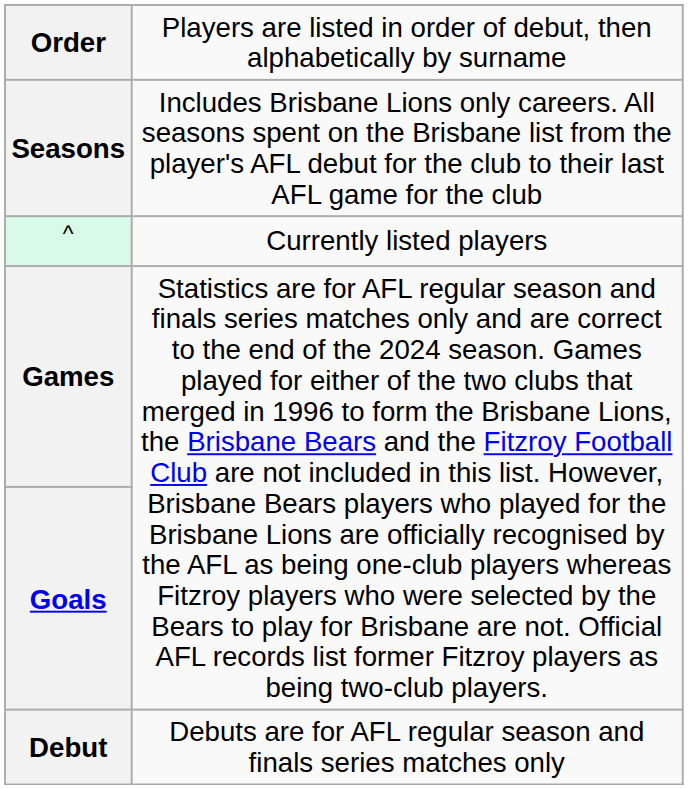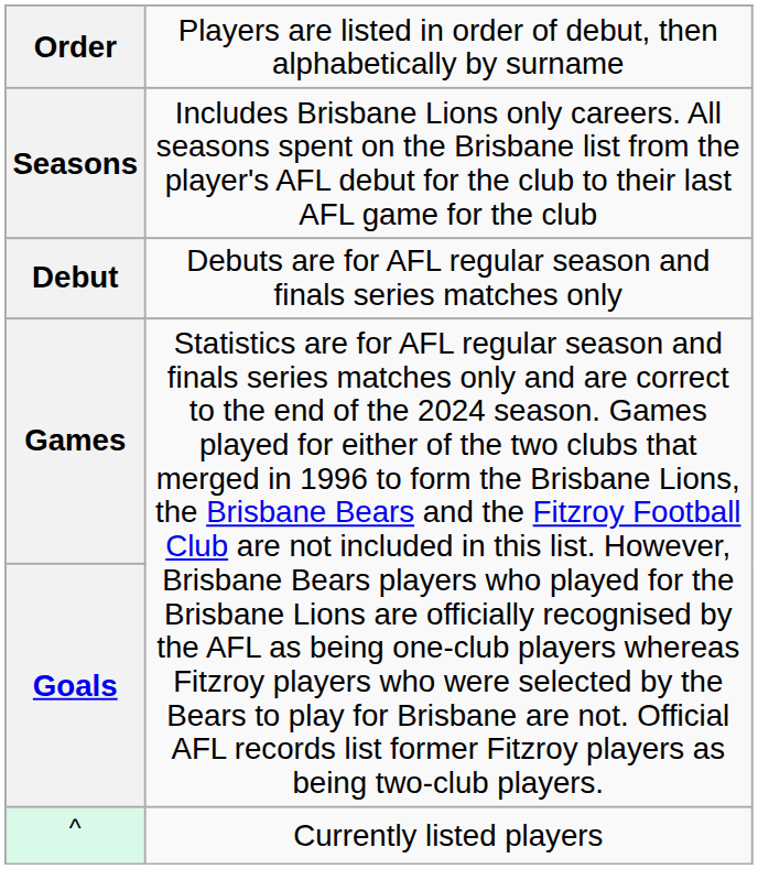 <table class="wikitable plainrowheaders"  style="font-size:90%; text-align:center; width:40%;">
 <tr>
 <th scope="row" style="text-align:center;">Order</th>
 <td>Players are listed in order of debut, then alphabetically by surname</td>
 </tr>
 <tr>
 <th scope="row" style="text-align:center;">Seasons</th>
 <td>Includes Brisbane Lions only careers. All seasons spent on the Brisbane list from the player's AFL debut for the club to their last AFL game for the club</td>
 </tr>
 <tr>
-<td scope="row" style="text-align:center; background:#D9F9E9;"><sup>^</sup></td>
-<td>Currently listed players</td>
+<th scope="row" style="text-align:center;">Debut</th>
+<td>Debuts are for AFL regular season and finals series matches only</td>
 </tr>
 <tr>
 <th scope="row" style="text-align:center;">Games</th>
 <td rowspan="2">Statistics are for AFL regular season and finals series matches only and are correct to the end of the 2024 season. Games played for either of the two clubs that merged in 1996 to form the Brisbane Lions, the <a href='#'>Brisbane Bears</a> and the <a href='#'>Fitzroy Football Club</a> are not included in this list. However, Brisbane Bears players who played for the Brisbane Lions are officially recognised by the AFL as being one-club players whereas Fitzroy players who were selected by the Bears to play for Brisbane are not. Official AFL records list former Fitzroy players as being two-club players.</td>
 </tr>
 <tr>
 <th scope="row" style="text-align:center;"><a href='#'>Goals</a></th>
 </tr>
 <tr>
-<th scope="row" style="text-align:center;">Debut</th>
-<td>Debuts are for AFL regular season and finals series matches only</td>
+<td scope="row" style="text-align:center; background:#D9F9E9;"><sup>^</sup></td>
+<td>Currently listed players</td>
 </tr>
 </table>
